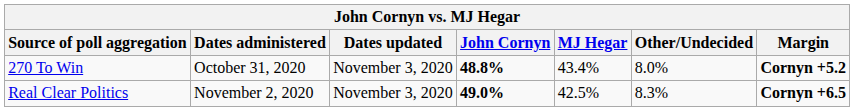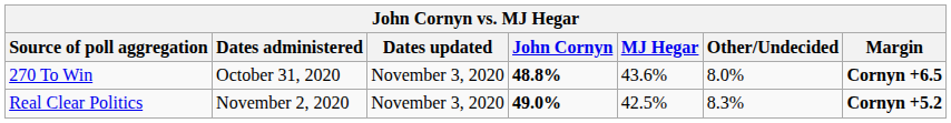 <table class="wikitable sortable">
 <tr>
 <th colspan="7">John Cornyn vs. MJ Hegar</th>
 </tr>
 <tr>
 <th>Source of poll aggregation</th>
 <th>Dates administered</th>
 <th>Dates updated</th>
 <th><a href='#'>John Cornyn</a></th>
 <th><a href='#'>MJ Hegar</a></th>
 <th>Other/Undecided</th>
 <th>Margin</th>
 </tr>
 <tr>
 <td><a href='#'>270 To Win</a></td>
 <td>October 31, 2020</td>
 <td>November 3, 2020</td>
 <td><strong>48.8%</strong></td>
-<td>43.4%</td>
+<td>43.6%</td>
 <td>8.0%</td>
-<td><strong>Cornyn +5.2</strong></td>
+<td><strong>Cornyn +6.5</strong></td>
 </tr>
 <tr>
 <td><a href='#'>Real Clear Politics</a></td>
 <td>November 2, 2020</td>
 <td>November 3, 2020</td>
 <td><strong>49.0%</strong></td>
 <td>42.5%</td>
 <td>8.3%</td>
-<td><strong>Cornyn +6.5</strong></td>
+<td><strong>Cornyn +5.2</strong></td>
 </tr>
 </table>
